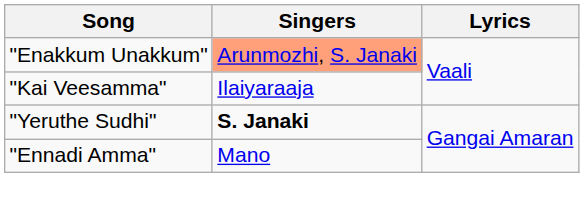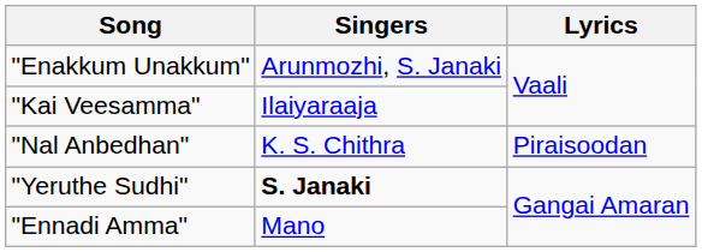 <table class="wikitable">
 <tr>
 <th>Song</th>
 <th>Singers</th>
 <th>Lyrics</th>
 </tr>
 <tr>
 <td>"Enakkum Unakkum"</td>
-<td style="background: lightsalmon;"><a href='#'>Arunmozhi</a>, <a href='#'>S. Janaki</a></td>
+<td><a href='#'>Arunmozhi</a>, <a href='#'>S. Janaki</a></td>
 <td rowspan=2><a href='#'>Vaali</a></td>
 </tr>
 <tr>
 <td>"Kai Veesamma"</td>
 <td><a href='#'>Ilaiyaraaja</a></td>
+</tr>
+<tr>
+<td>"Nal Anbedhan"</td>
+<td><a href='#'>K. S. Chithra</a></td>
+<td><a href='#'>Piraisoodan</a></td>
 </tr>
 <tr>
 <td>"Yeruthe Sudhi"</td>
 <td><strong>S. Janaki</strong></td>
 <td rowspan=2><a href='#'>Gangai Amaran</a></td>
 </tr>
 <tr>
 <td>"Ennadi Amma"</td>
 <td><a href='#'>Mano</a></td>
 </tr>
 </table>
